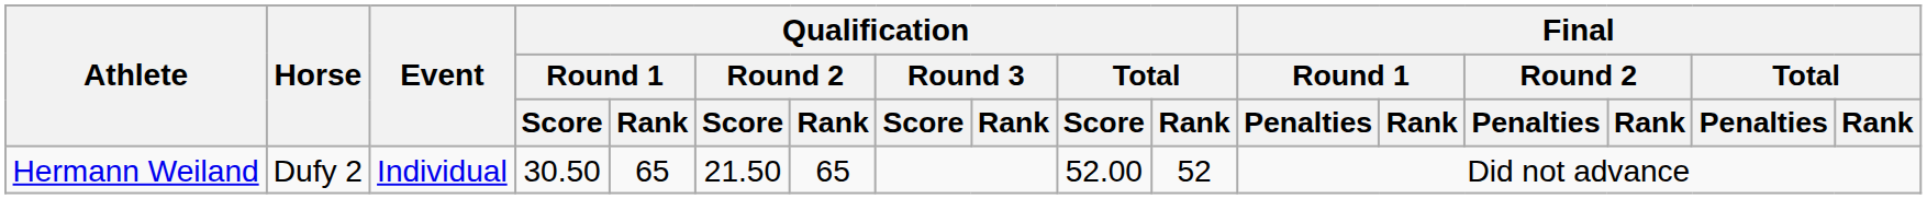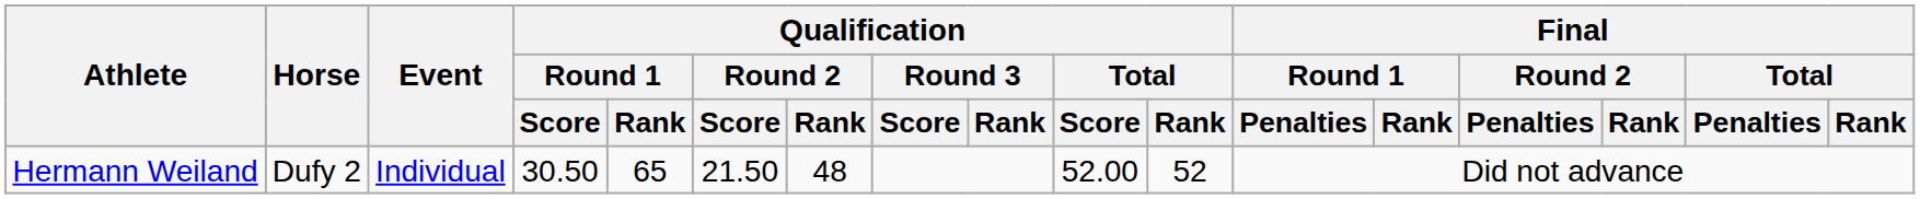 <table class=wikitable style="font-size:90%">
 <tr>
 <th rowspan="3">Athlete</th>
 <th rowspan="3">Horse</th>
 <th rowspan="3">Event</th>
 <th colspan="8">Qualification</th>
 <th colspan="6">Final</th>
 </tr>
 <tr style="font-size:95%">
 <th colspan=2>Round 1</th>
 <th colspan=2>Round 2</th>
 <th colspan=2>Round 3</th>
 <th colspan=2>Total</th>
 <th colspan=2>Round 1</th>
 <th colspan=2>Round 2</th>
 <th colspan=2>Total</th>
 </tr>
 <tr style="font-size:95%">
 <th>Score</th>
 <th>Rank</th>
 <th>Score</th>
 <th>Rank</th>
 <th>Score</th>
 <th>Rank</th>
 <th>Score</th>
 <th>Rank</th>
 <th>Penalties</th>
 <th>Rank</th>
 <th>Penalties</th>
 <th>Rank</th>
 <th>Penalties</th>
 <th>Rank</th>
 </tr>
 <tr align=center>
 <td align=left><a href='#'>Hermann Weiland</a></td>
 <td align=left>Dufy 2</td>
 <td align=left><a href='#'>Individual</a></td>
 <td>30.50</td>
 <td>65</td>
 <td>21.50</td>
-<td>65</td>
+<td>48</td>
 <td colspan=2></td>
 <td>52.00</td>
 <td>52</td>
 <td colspan=6>Did not advance</td>
 </tr>
 </table>
